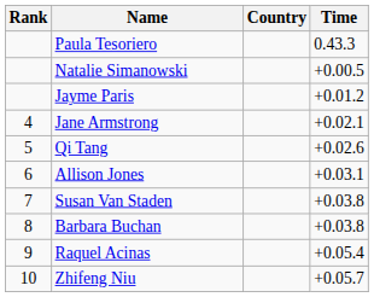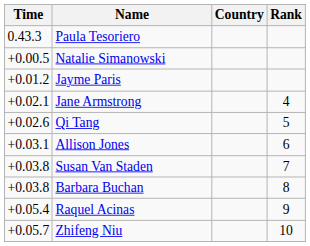 <table class="wikitable sortable">
 <tr>
-<th width=20>Rank</th>
+<th>Time</th>
 <th width=180>Name</th>
 <th>Country</th>
-<th>Time</th>
+<th width=20>Rank</th>
 </tr>
 <tr>
-<td align=center></td>
+<td>0.43.3</td>
 <td><a href='#'>Paula Tesoriero</a></td>
 <td></td>
-<td>0.43.3</td>
+<td align=center></td>
 </tr>
 <tr>
-<td align=center></td>
+<td>+0.00.5</td>
 <td><a href='#'>Natalie Simanowski</a></td>
 <td></td>
-<td>+0.00.5</td>
+<td align=center></td>
 </tr>
 <tr>
-<td align=center></td>
+<td>+0.01.2</td>
 <td><a href='#'>Jayme Paris</a></td>
 <td></td>
-<td>+0.01.2</td>
+<td align=center></td>
 </tr>
 <tr>
-<td align=center>4</td>
+<td>+0.02.1</td>
 <td><a href='#'>Jane Armstrong</a></td>
 <td></td>
-<td>+0.02.1</td>
+<td align=center>4</td>
 </tr>
 <tr>
-<td align=center>5</td>
+<td>+0.02.6</td>
 <td><a href='#'>Qi Tang</a></td>
 <td></td>
-<td>+0.02.6</td>
+<td align=center>5</td>
 </tr>
 <tr>
-<td align=center>6</td>
+<td>+0.03.1</td>
 <td><a href='#'>Allison Jones</a></td>
 <td></td>
-<td>+0.03.1</td>
+<td align=center>6</td>
 </tr>
 <tr>
-<td align=center>7</td>
+<td>+0.03.8</td>
 <td><a href='#'>Susan Van Staden</a></td>
 <td></td>
-<td>+0.03.8</td>
+<td align=center>7</td>
 </tr>
 <tr>
-<td align=center>8</td>
+<td>+0.03.8</td>
 <td><a href='#'>Barbara Buchan</a></td>
 <td></td>
-<td>+0.03.8</td>
+<td align=center>8</td>
 </tr>
 <tr>
-<td align=center>9</td>
+<td>+0.05.4</td>
 <td><a href='#'>Raquel Acinas</a></td>
 <td></td>
-<td>+0.05.4</td>
+<td align=center>9</td>
 </tr>
 <tr>
-<td align=center>10</td>
+<td>+0.05.7</td>
 <td><a href='#'>Zhifeng Niu</a></td>
 <td></td>
-<td>+0.05.7</td>
+<td align=center>10</td>
 </tr>
 </table>
